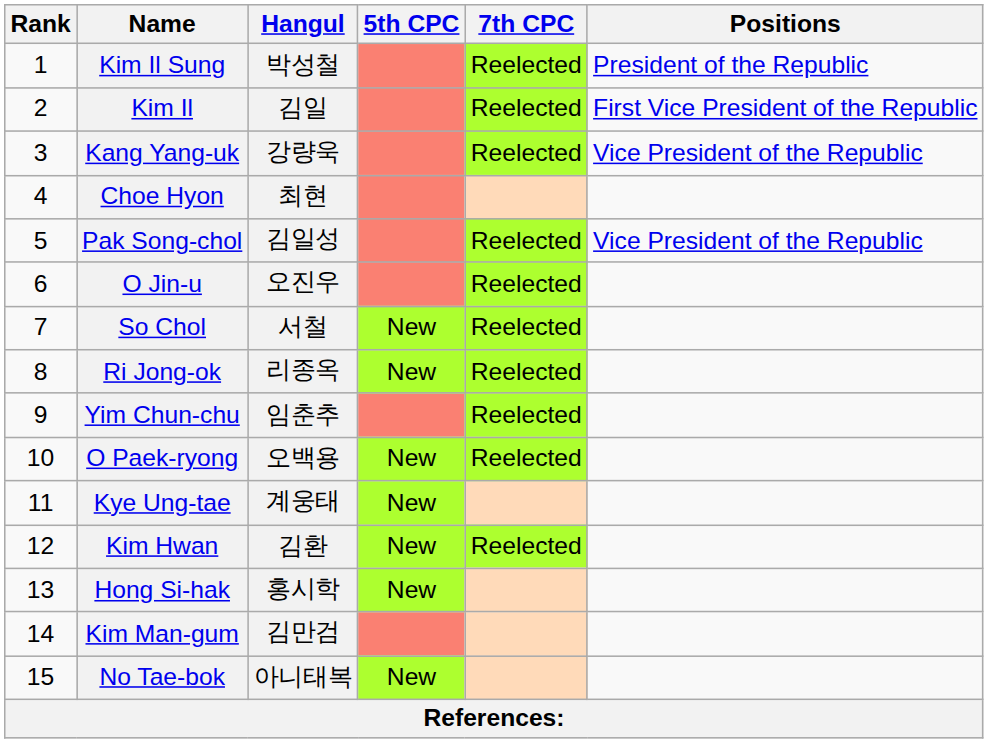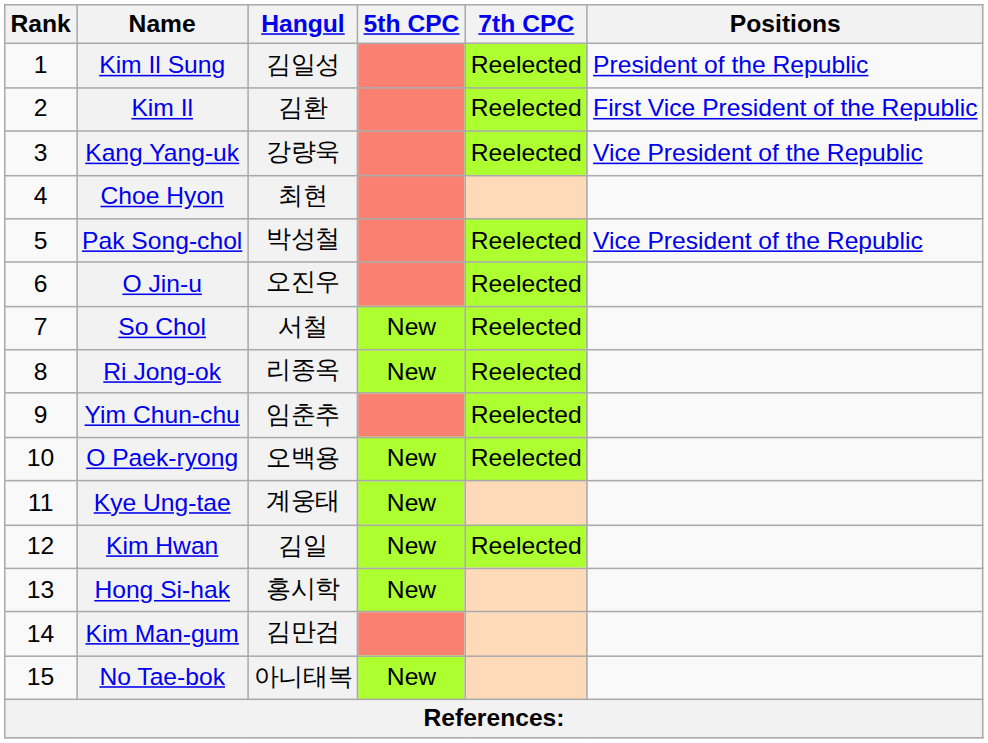 <table class="wikitable sortable">
 <tr>
 <th>Rank</th>
 <th>Name</th>
 <th class="unsortable"><a href='#'>Hangul</a></th>
 <th><a href='#'>5th CPC</a></th>
 <th><a href='#'>7th CPC</a></th>
 <th>Positions</th>
 </tr>
 <tr>
 <td align="center">1</td>
 <th align="center" scope="row" style="font-weight:normal;"><a href='#'>Kim Il Sung</a></th>
-<th align="center" scope="row" style="font-weight:normal;">박성철</th>
+<th align="center" scope="row" style="font-weight:normal;">김일성</th>
 <td style="background: Salmon" align="center"></td>
 <td align="center" style="background: GreenYellow">Reelected</td>
 <td><a href='#'>President of the Republic</a></td>
 </tr>
 <tr>
 <td align="center">2</td>
 <th align="center" scope="row" style="font-weight:normal;"><a href='#'>Kim Il</a></th>
-<th align="center" scope="row" style="font-weight:normal;">김일</th>
+<th align="center" scope="row" style="font-weight:normal;">김환</th>
 <td style="background: Salmon" align="center"></td>
 <td align="center" style="background: GreenYellow">Reelected</td>
 <td><a href='#'>First Vice President of the Republic</a></td>
 </tr>
 <tr>
 <td align="center">3</td>
 <th align="center" scope="row" style="font-weight:normal;"><a href='#'>Kang Yang-uk</a></th>
 <th align="center" scope="row" style="font-weight:normal;">강량욱</th>
 <td style="background: Salmon" align="center"></td>
 <td align="center" style="background: GreenYellow">Reelected</td>
 <td><a href='#'>Vice President of the Republic</a></td>
 </tr>
 <tr>
 <td align="center">4</td>
 <th align="center" scope="row" style="font-weight:normal;"><a href='#'>Choe Hyon</a></th>
 <th align="center" scope="row" style="font-weight:normal;">최현</th>
 <td style="background: Salmon" align="center"></td>
 <td style="background: PeachPuff" align="center"></td>
 <td></td>
 </tr>
 <tr>
 <td align="center">5</td>
 <th align="center" scope="row" style="font-weight:normal;"><a href='#'>Pak Song-chol</a></th>
-<th align="center" scope="row" style="font-weight:normal;">김일성</th>
+<th align="center" scope="row" style="font-weight:normal;">박성철</th>
 <td style="background: Salmon" align="center"></td>
 <td align="center" style="background: GreenYellow">Reelected</td>
 <td><a href='#'>Vice President of the Republic</a></td>
 </tr>
 <tr>
 <td align="center">6</td>
 <th align="center" scope="row" style="font-weight:normal;"><a href='#'>O Jin-u</a></th>
 <th align="center" scope="row" style="font-weight:normal;">오진우</th>
 <td style="background: Salmon" align="center"></td>
 <td align="center" style="background: GreenYellow">Reelected</td>
 <td></td>
 </tr>
 <tr>
 <td align="center">7</td>
 <th align="center" scope="row" style="font-weight:normal;"><a href='#'>So Chol</a></th>
 <th align="center" scope="row" style="font-weight:normal;">서철</th>
 <td align="center" style="background: GreenYellow">New</td>
 <td align="center" style="background: GreenYellow">Reelected</td>
 <td></td>
 </tr>
 <tr>
 <td align="center">8</td>
 <th align="center" scope="row" style="font-weight:normal;"><a href='#'>Ri Jong-ok</a></th>
 <th align="center" scope="row" style="font-weight:normal;">리종옥</th>
 <td align="center" style="background: GreenYellow">New</td>
 <td align="center" style="background: GreenYellow">Reelected</td>
 <td></td>
 </tr>
 <tr>
 <td align="center">9</td>
 <th align="center" scope="row" style="font-weight:normal;"><a href='#'>Yim Chun-chu</a></th>
 <th align="center" scope="row" style="font-weight:normal;">임춘추</th>
 <td style="background: Salmon" align="center"></td>
 <td align="center" style="background: GreenYellow">Reelected</td>
 <td></td>
 </tr>
 <tr>
 <td align="center">10</td>
 <th align="center" scope="row" style="font-weight:normal;"><a href='#'>O Paek-ryong</a></th>
 <th align="center" scope="row" style="font-weight:normal;">오백용</th>
 <td align="center" style="background: GreenYellow">New</td>
 <td align="center" style="background: GreenYellow">Reelected</td>
 <td></td>
 </tr>
 <tr>
 <td align="center">11</td>
 <th align="center" scope="row" style="font-weight:normal;"><a href='#'>Kye Ung-tae</a></th>
 <th align="center" scope="row" style="font-weight:normal;">계웅태</th>
 <td align="center" style="background: GreenYellow">New</td>
 <td style="background: PeachPuff" align="center"></td>
 <td></td>
 </tr>
 <tr>
 <td align="center">12</td>
 <th align="center" scope="row" style="font-weight:normal;"><a href='#'>Kim Hwan</a></th>
-<th align="center" scope="row" style="font-weight:normal;">김환</th>
+<th align="center" scope="row" style="font-weight:normal;">김일</th>
 <td align="center" style="background: GreenYellow">New</td>
 <td align="center" style="background: GreenYellow">Reelected</td>
 <td></td>
 </tr>
 <tr>
 <td align="center">13</td>
 <th align="center" scope="row" style="font-weight:normal;"><a href='#'>Hong Si-hak</a></th>
 <th align="center" scope="row" style="font-weight:normal;">홍시학</th>
 <td align="center" style="background: GreenYellow">New</td>
 <td style="background: PeachPuff" align="center"></td>
 <td></td>
 </tr>
 <tr>
 <td align="center">14</td>
 <th align="center" scope="row" style="font-weight:normal;"><a href='#'>Kim Man-gum</a></th>
 <th align="center" scope="row" style="font-weight:normal;">김만검</th>
 <td style="background: Salmon" align="center"></td>
 <td style="background: PeachPuff" align="center"></td>
 <td></td>
 </tr>
 <tr>
 <td align="center">15</td>
 <th align="center" scope="row" style="font-weight:normal;"><a href='#'>No Tae-bok</a></th>
 <th align="center" scope="row" style="font-weight:normal;">아니태복</th>
 <td align="center" style="background: GreenYellow">New</td>
 <td style="background: PeachPuff" align="center"></td>
 <td></td>
 </tr>
 <tr>
 <th colspan="8" unsortable><strong>References:</strong><br></th>
 </tr>
 </table>
